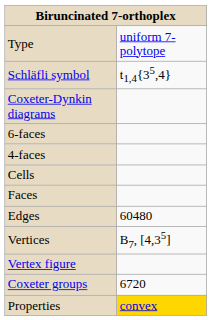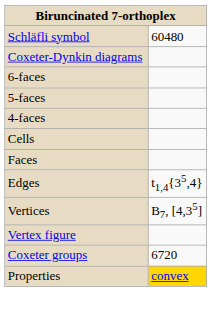 <table class="wikitable"  style="margin-left:10px; float:right; width:250px;">
 <tr>
 <th style="background:#e7dcc3;" colspan="2">Biruncinated 7-orthoplex</th>
 </tr>
 <tr>
-<td style="background:#e7dcc3;">Type</td>
-<td><a href='#'>uniform 7-polytope</a></td>
-</tr>
-<tr>
 <td style="background:#e7dcc3;"><a href='#'>Schläfli symbol</a></td>
-<td>t<sub>1,4</sub>{3<sup>5</sup>,4}</td>
+<td>60480</td>
 </tr>
 <tr>
 <td style="background:#e7dcc3;"><a href='#'>Coxeter-Dynkin diagrams</a></td>
 <td></td>
 </tr>
 <tr>
 <td style="background:#e7dcc3;">6-faces</td>
+<td></td>
+</tr>
+<tr>
+<td style="background:#e7dcc3;">5-faces</td>
 <td></td>
 </tr>
 <tr>
 <td style="background:#e7dcc3;">4-faces</td>
 <td></td>
 </tr>
 <tr>
 <td style="background:#e7dcc3;">Cells</td>
 <td></td>
 </tr>
 <tr>
 <td style="background:#e7dcc3;">Faces</td>
 <td></td>
 </tr>
 <tr>
 <td style="background:#e7dcc3;">Edges</td>
-<td>60480</td>
+<td>t<sub>1,4</sub>{3<sup>5</sup>,4}</td>
 </tr>
 <tr>
 <td style="background:#e7dcc3;">Vertices</td>
 <td>B<sub>7</sub>, [4,3<sup>5</sup>]</td>
 </tr>
 <tr>
 <td style="background:#e7dcc3;"><a href='#'>Vertex figure</a></td>
 <td></td>
 </tr>
 <tr>
 <td style="background:#e7dcc3;"><a href='#'>Coxeter groups</a></td>
 <td>6720</td>
 </tr>
 <tr>
 <td style="background:#e7dcc3;">Properties</td>
 <td style="background: gold;"><a href='#'>convex</a></td>
 </tr>
 </table>
